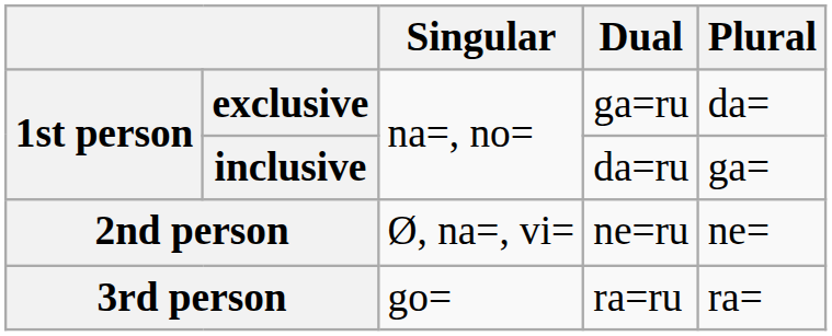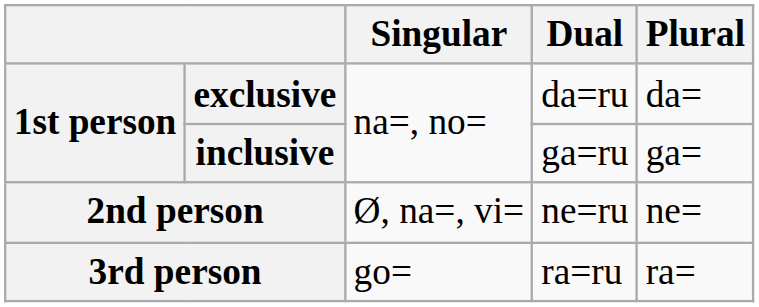 <table class="wikitable">
 <tr>
 <th colspan="2"></th>
 <th>Singular</th>
 <th>Dual</th>
 <th>Plural</th>
 </tr>
 <tr>
 <th rowspan="2">1st person</th>
 <th>exclusive</th>
 <td rowspan="2">na=, no=</td>
-<td>ga=ru</td>
+<td>da=ru</td>
 <td>da=</td>
 </tr>
 <tr>
 <th>inclusive</th>
-<td>da=ru</td>
+<td>ga=ru</td>
 <td>ga=</td>
 </tr>
 <tr>
 <th colspan="2">2nd person</th>
 <td>Ø, na=, vi=</td>
 <td>ne=ru</td>
 <td>ne=</td>
 </tr>
 <tr>
 <th colspan="2">3rd person</th>
 <td>go=</td>
 <td>ra=ru</td>
 <td>ra=</td>
 </tr>
 </table>
